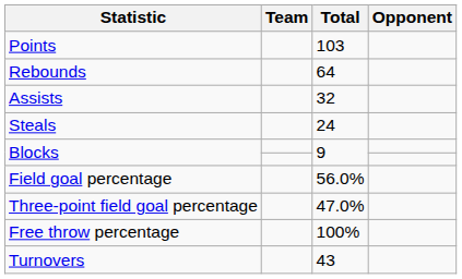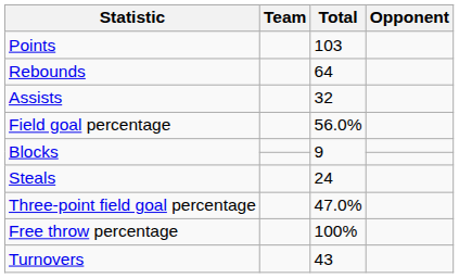 <table class="wikitable">
 <tr>
 <th>Statistic</th>
 <th>Team</th>
 <th>Total</th>
 <th>Opponent</th>
 </tr>
 <tr>
 <td><a href='#'>Points</a></td>
 <td></td>
 <td>103</td>
 <td></td>
 </tr>
 <tr>
 <td><a href='#'>Rebounds</a></td>
 <td></td>
 <td>64</td>
 <td></td>
 </tr>
 <tr>
 <td><a href='#'>Assists</a></td>
 <td></td>
 <td>32</td>
 <td></td>
 </tr>
 <tr>
-<td><a href='#'>Steals</a></td>
+<td><a href='#'>Field goal</a> percentage</td>
 <td></td>
-<td>24</td>
+<td>56.0%</td>
 <td></td>
 </tr>
 <tr>
 <td rowspan="2"><a href='#'>Blocks</a></td>
 <td></td>
 <td rowspan="2">9</td>
 <td></td>
 </tr>
 <tr>
 <td></td>
 <td></td>
 </tr>
 <tr>
-<td><a href='#'>Field goal</a> percentage</td>
+<td><a href='#'>Steals</a></td>
 <td></td>
-<td>56.0%</td>
+<td>24</td>
 <td></td>
 </tr>
 <tr>
 <td><a href='#'>Three-point field goal</a> percentage</td>
 <td></td>
 <td>47.0%</td>
 <td></td>
 </tr>
 <tr>
 <td><a href='#'>Free throw</a> percentage</td>
 <td></td>
 <td>100%</td>
 <td></td>
 </tr>
 <tr>
 <td><a href='#'>Turnovers</a></td>
 <td></td>
 <td>43</td>
 <td></td>
 </tr>
 </table>
